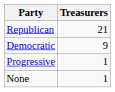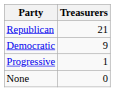 <table class=wikitable style="float:right; margin:0 0 0.5em 1em;">
 <tr>
 <th>Party</th>
 <th>Treasurers</th>
 </tr>
 <tr>
 <td><a href='#'>Republican</a></td>
 <td align=right>21</td>
 </tr>
 <tr>
 <td><a href='#'>Democratic</a></td>
 <td align=right>9</td>
 </tr>
 <tr>
 <td><a href='#'>Progressive</a></td>
 <td align=right>1</td>
 </tr>
 <tr>
 <td>None</td>
-<td align=right>1</td>
+<td align=right>0</td>
 </tr>
 </table>
